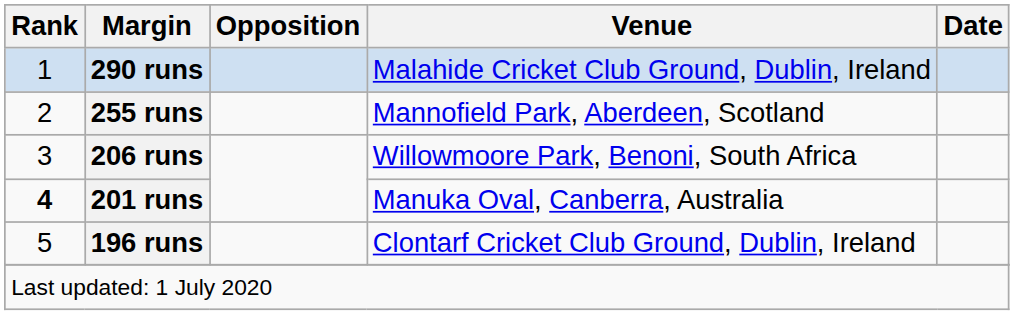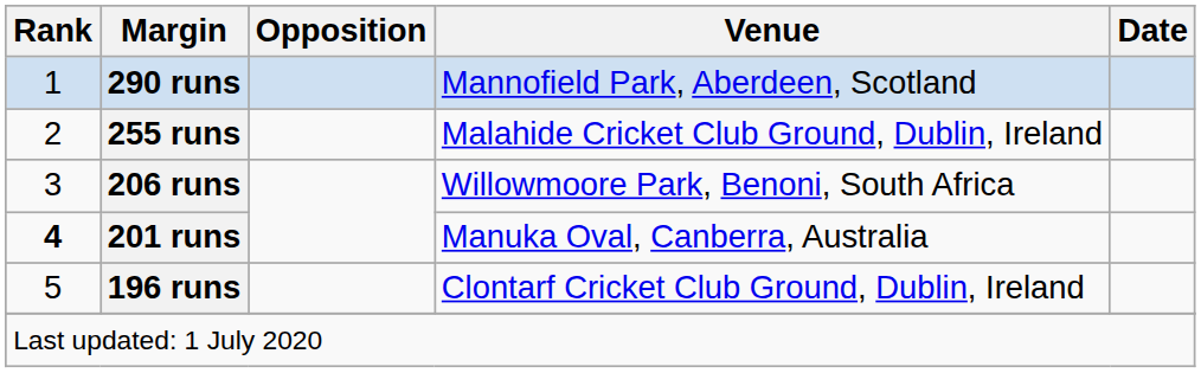 <table class="wikitable plainrowheaders sortable">
 <tr>
 <th scope=col>Rank</th>
 <th scope=col>Margin</th>
 <th scope=col>Opposition</th>
 <th scope=col>Venue</th>
 <th scope=col>Date</th>
 </tr>
 <tr bgcolor=#cee0f2>
 <td align=center>1</td>
 <th scope=row style="background:#cee0f2;text-align:center;">290 runs</th>
 <td></td>
-<td><a href='#'>Malahide Cricket Club Ground</a>, <a href='#'>Dublin</a>, Ireland</td>
+<td><a href='#'>Mannofield Park</a>, <a href='#'>Aberdeen</a>, Scotland</td>
 <td></td>
 </tr>
 <tr>
 <td align=center>2</td>
 <th scope=row style=text-align:center;>255 runs</th>
 <td></td>
-<td><a href='#'>Mannofield Park</a>, <a href='#'>Aberdeen</a>, Scotland</td>
+<td><a href='#'>Malahide Cricket Club Ground</a>, <a href='#'>Dublin</a>, Ireland</td>
 <td></td>
 </tr>
 <tr>
 <td align=center>3</td>
 <th scope=row style=text-align:center;>206 runs</th>
 <td rowspan=2></td>
 <td><a href='#'>Willowmoore Park</a>, <a href='#'>Benoni</a>, South Africa</td>
 <td></td>
 </tr>
 <tr>
 <td align=center><strong>4</strong></td>
 <th scope=row style=text-align:center;>201 runs</th>
 <td><a href='#'>Manuka Oval</a>, <a href='#'>Canberra</a>, Australia</td>
 <td> </td>
 </tr>
 <tr>
 <td align=center>5</td>
 <th scope=row style=text-align:center;>196 runs</th>
 <td></td>
 <td><a href='#'>Clontarf Cricket Club Ground</a>, <a href='#'>Dublin</a>, Ireland</td>
 <td></td>
 </tr>
 <tr>
 </tr>
 <tr class=sortbottom>
 <td colspan=5><small>Last updated: 1 July 2020</small></td>
 </tr>
 </table>
